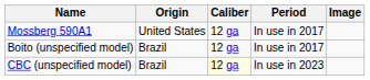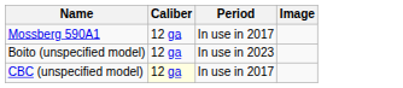 <table class="wikitable mw-collapsible mw-collapsed">
 <tr>
 <th>Name</th>
-<th>Origin</th>
 <th>Caliber</th>
 <th>Period</th>
 <th>Image</th>
 </tr>
 <tr>
 <td><a href='#'>Mossberg 590A1</a></td>
-<td>United States</td>
 <td>12 <a href='#'>ga</a></td>
 <td>In use in 2017</td>
 <td></td>
 </tr>
 <tr>
 <td>Boito (unspecified model)</td>
-<td>Brazil</td>
 <td>12 <a href='#'>ga</a></td>
-<td>In use in 2017</td>
+<td>In use in 2023</td>
 <td></td>
 </tr>
 <tr>
 <td><a href='#'>CBC</a> (unspecified model)</td>
-<td>Brazil</td>
 <td style="background: lightyellow;">12 <a href='#'>ga</a></td>
-<td>In use in 2023</td>
+<td>In use in 2017</td>
 <td></td>
 </tr>
 </table>
